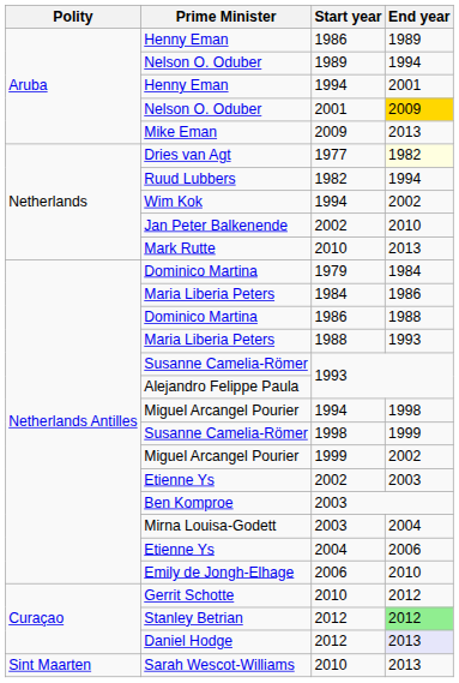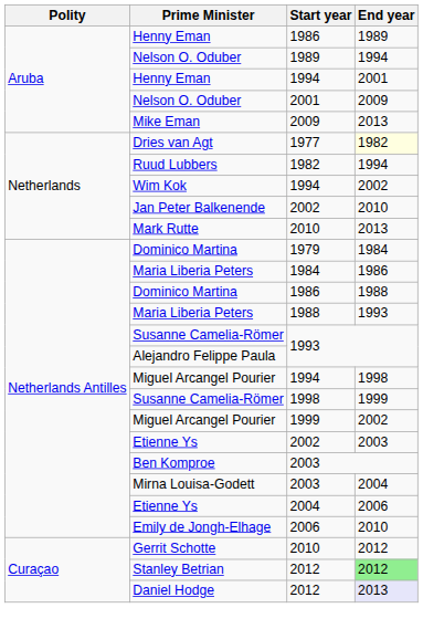 <table class="wikitable">
 <tr>
 <th>Polity</th>
 <th>Prime Minister</th>
 <th>Start year</th>
 <th>End year</th>
 </tr>
 <tr>
 <td rowspan=5><a href='#'>Aruba</a></td>
 <td><a href='#'>Henny Eman</a></td>
 <td>1986</td>
 <td>1989</td>
 </tr>
 <tr>
 <td><a href='#'>Nelson O. Oduber</a></td>
 <td>1989</td>
 <td>1994</td>
 </tr>
 <tr>
 <td><a href='#'>Henny Eman</a></td>
 <td>1994</td>
 <td>2001</td>
 </tr>
 <tr>
 <td><a href='#'>Nelson O. Oduber</a></td>
 <td>2001</td>
-<td style="background: gold;">2009</td>
+<td>2009</td>
 </tr>
 <tr>
 <td><a href='#'>Mike Eman</a></td>
 <td>2009</td>
 <td>2013</td>
 </tr>
 <tr>
 <td rowspan=5>Netherlands</td>
 <td><a href='#'>Dries van Agt</a></td>
 <td>1977</td>
 <td style="background: lightyellow;">1982</td>
 </tr>
 <tr>
 <td><a href='#'>Ruud Lubbers</a></td>
 <td>1982</td>
 <td>1994</td>
 </tr>
 <tr>
 <td><a href='#'>Wim Kok</a></td>
 <td>1994</td>
 <td>2002</td>
 </tr>
 <tr>
 <td><a href='#'>Jan Peter Balkenende</a></td>
 <td>2002</td>
 <td>2010</td>
 </tr>
 <tr>
 <td><a href='#'>Mark Rutte</a></td>
 <td>2010</td>
 <td>2013</td>
 </tr>
 <tr>
 <td rowspan=14><a href='#'>Netherlands Antilles</a></td>
 <td><a href='#'>Dominico Martina</a></td>
 <td>1979</td>
 <td>1984</td>
 </tr>
 <tr>
 <td><a href='#'>Maria Liberia Peters</a></td>
 <td>1984</td>
 <td>1986</td>
 </tr>
 <tr>
 <td><a href='#'>Dominico Martina</a></td>
 <td>1986</td>
 <td>1988</td>
 </tr>
 <tr>
 <td><a href='#'>Maria Liberia Peters</a></td>
 <td>1988</td>
 <td>1993</td>
 </tr>
 <tr>
 <td><a href='#'>Susanne Camelia-Römer</a></td>
 <td rowspan=2 colspan=2>1993</td>
 </tr>
 <tr>
 <td>Alejandro Felippe Paula</td>
 </tr>
 <tr>
 <td>Miguel Arcangel Pourier</td>
 <td>1994</td>
 <td>1998</td>
 </tr>
 <tr>
 <td><a href='#'>Susanne Camelia-Römer</a></td>
 <td>1998</td>
 <td>1999</td>
 </tr>
 <tr>
 <td>Miguel Arcangel Pourier</td>
 <td>1999</td>
 <td>2002</td>
 </tr>
 <tr>
 <td><a href='#'>Etienne Ys</a></td>
 <td>2002</td>
 <td>2003</td>
 </tr>
 <tr>
 <td><a href='#'>Ben Komproe</a></td>
 <td colspan=2>2003</td>
 </tr>
 <tr>
 <td>Mirna Louisa-Godett</td>
 <td>2003</td>
 <td>2004</td>
 </tr>
 <tr>
 <td><a href='#'>Etienne Ys</a></td>
 <td>2004</td>
 <td>2006</td>
 </tr>
 <tr>
 <td><a href='#'>Emily de Jongh-Elhage</a></td>
 <td>2006</td>
 <td>2010</td>
 </tr>
 <tr>
 <td rowspan=3><a href='#'>Curaçao</a></td>
 <td><a href='#'>Gerrit Schotte</a></td>
 <td>2010</td>
 <td>2012</td>
 </tr>
 <tr>
 <td><a href='#'>Stanley Betrian</a></td>
 <td>2012</td>
 <td style="background: lightgreen;">2012</td>
 </tr>
 <tr>
 <td><a href='#'>Daniel Hodge</a></td>
 <td>2012</td>
 <td style="background: lavender;">2013</td>
 </tr>
-<tr>
-<td><a href='#'>Sint Maarten</a></td>
-<td><a href='#'>Sarah Wescot-Williams</a></td>
-<td>2010</td>
-<td>2013</td>
-</tr>
 </table>
